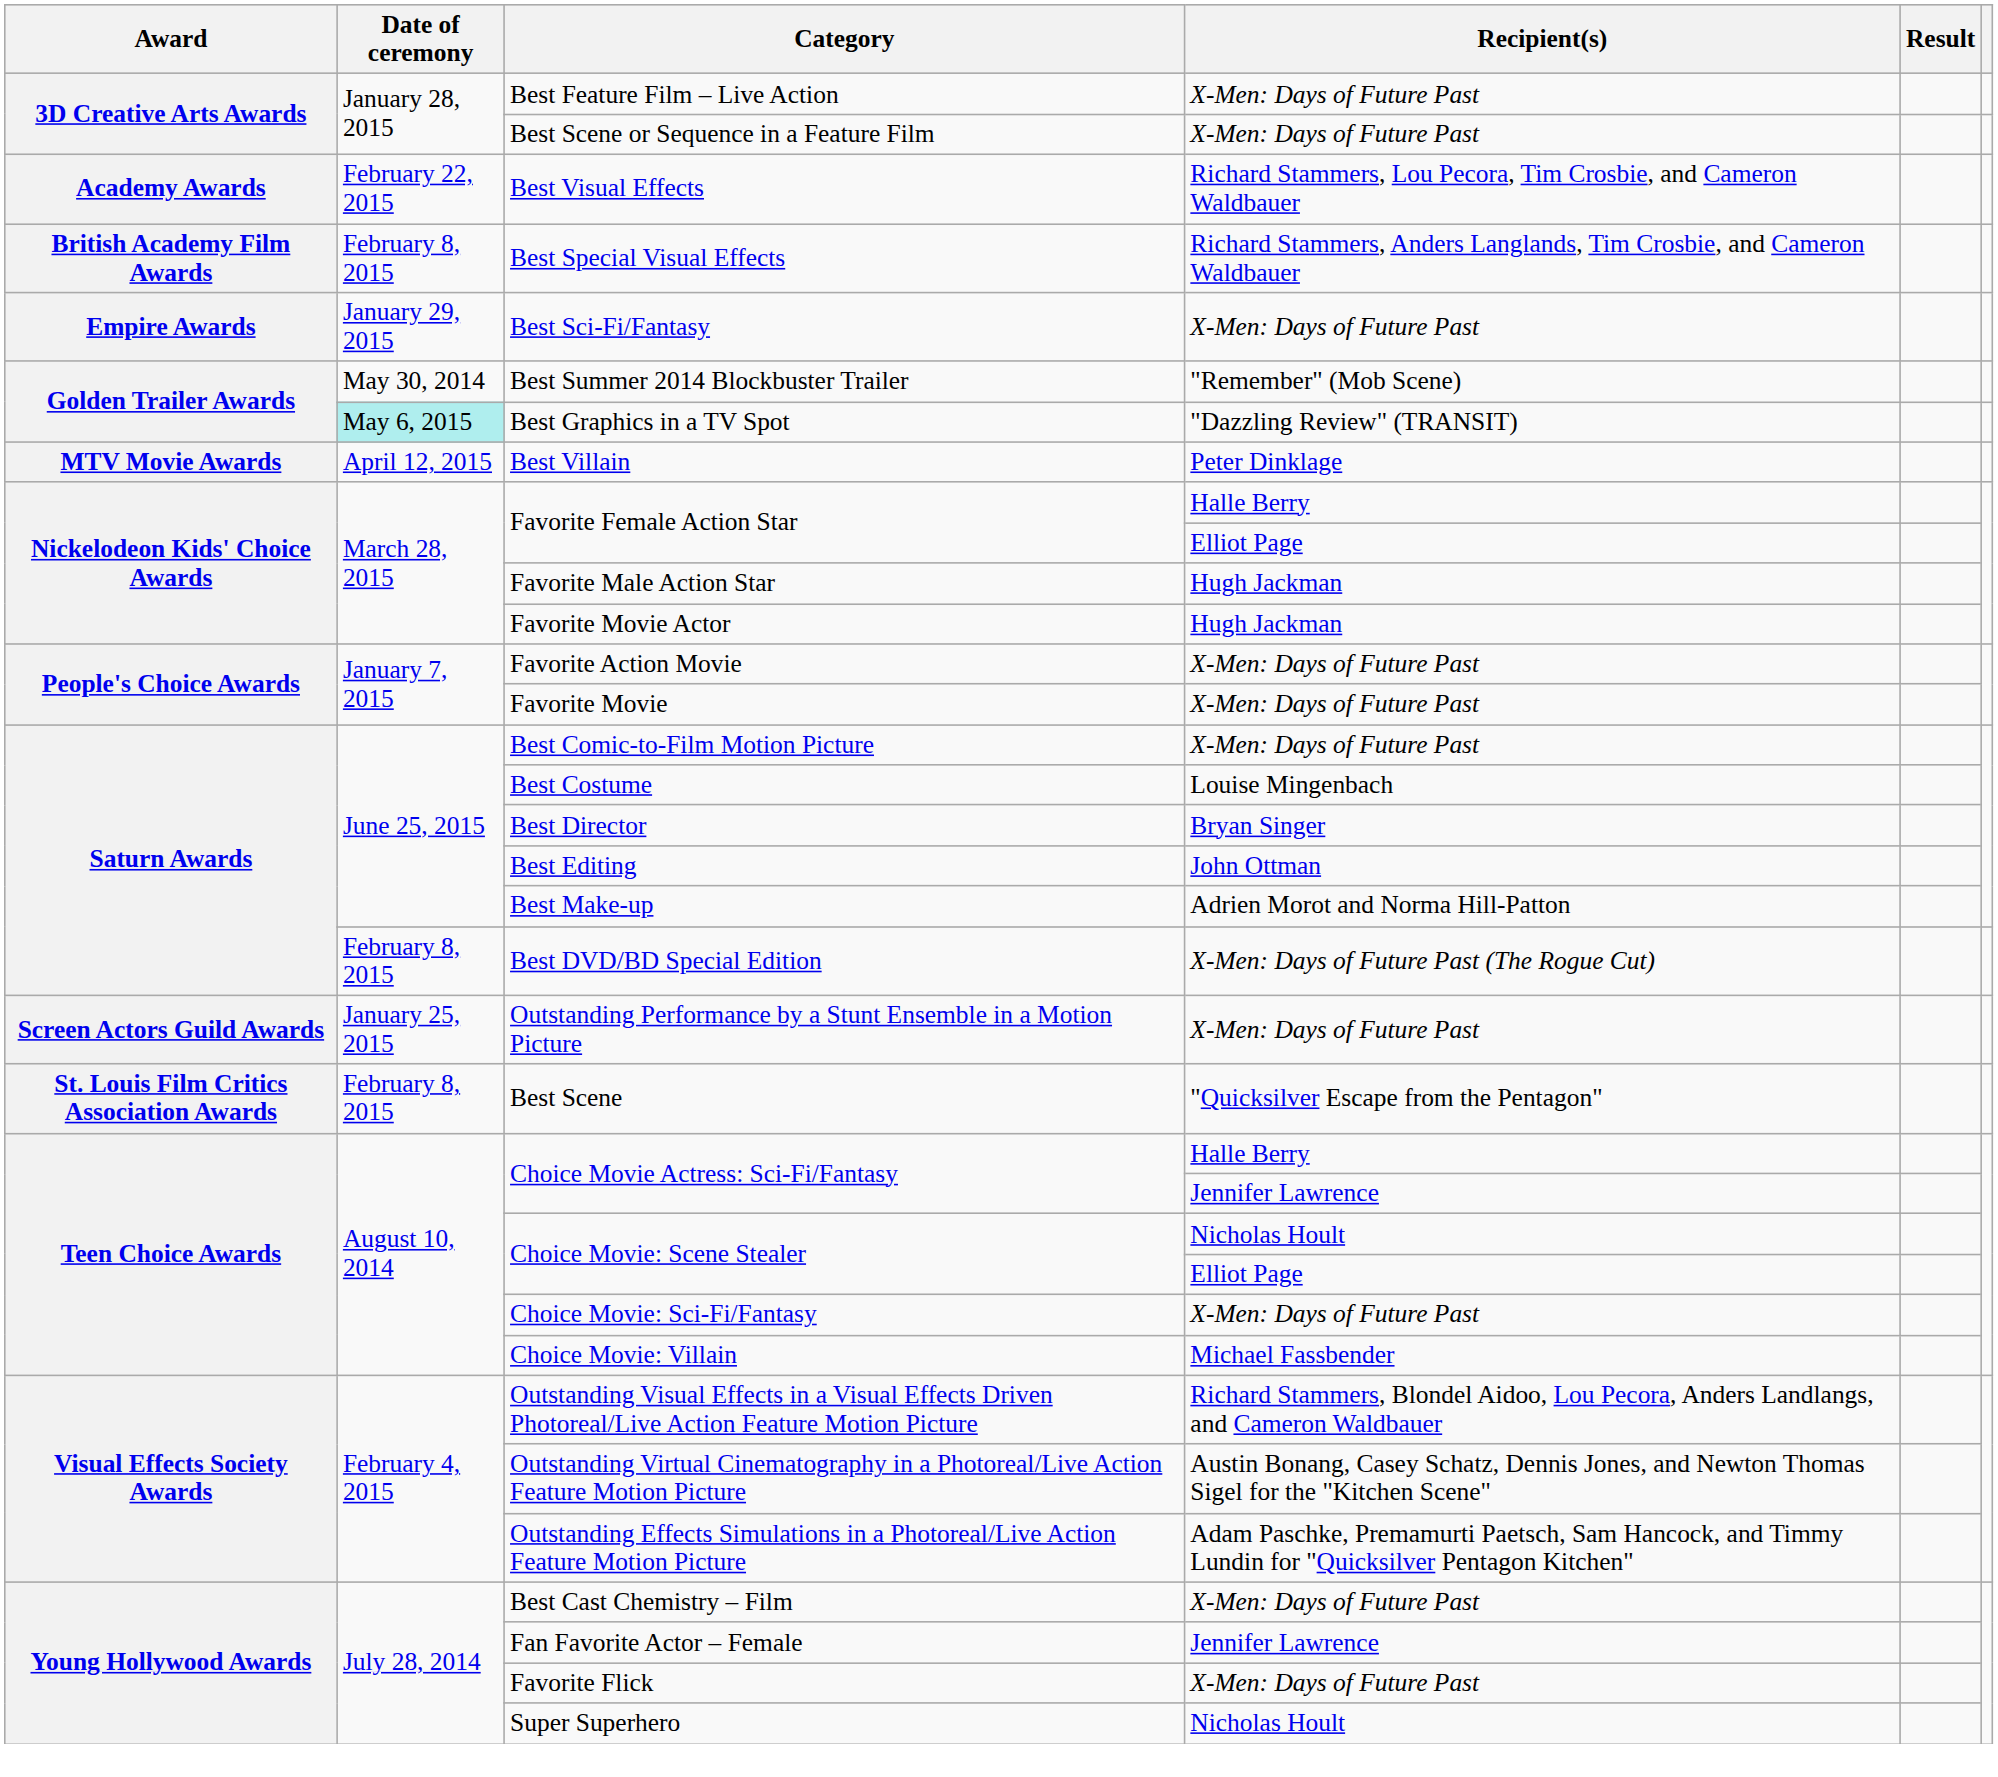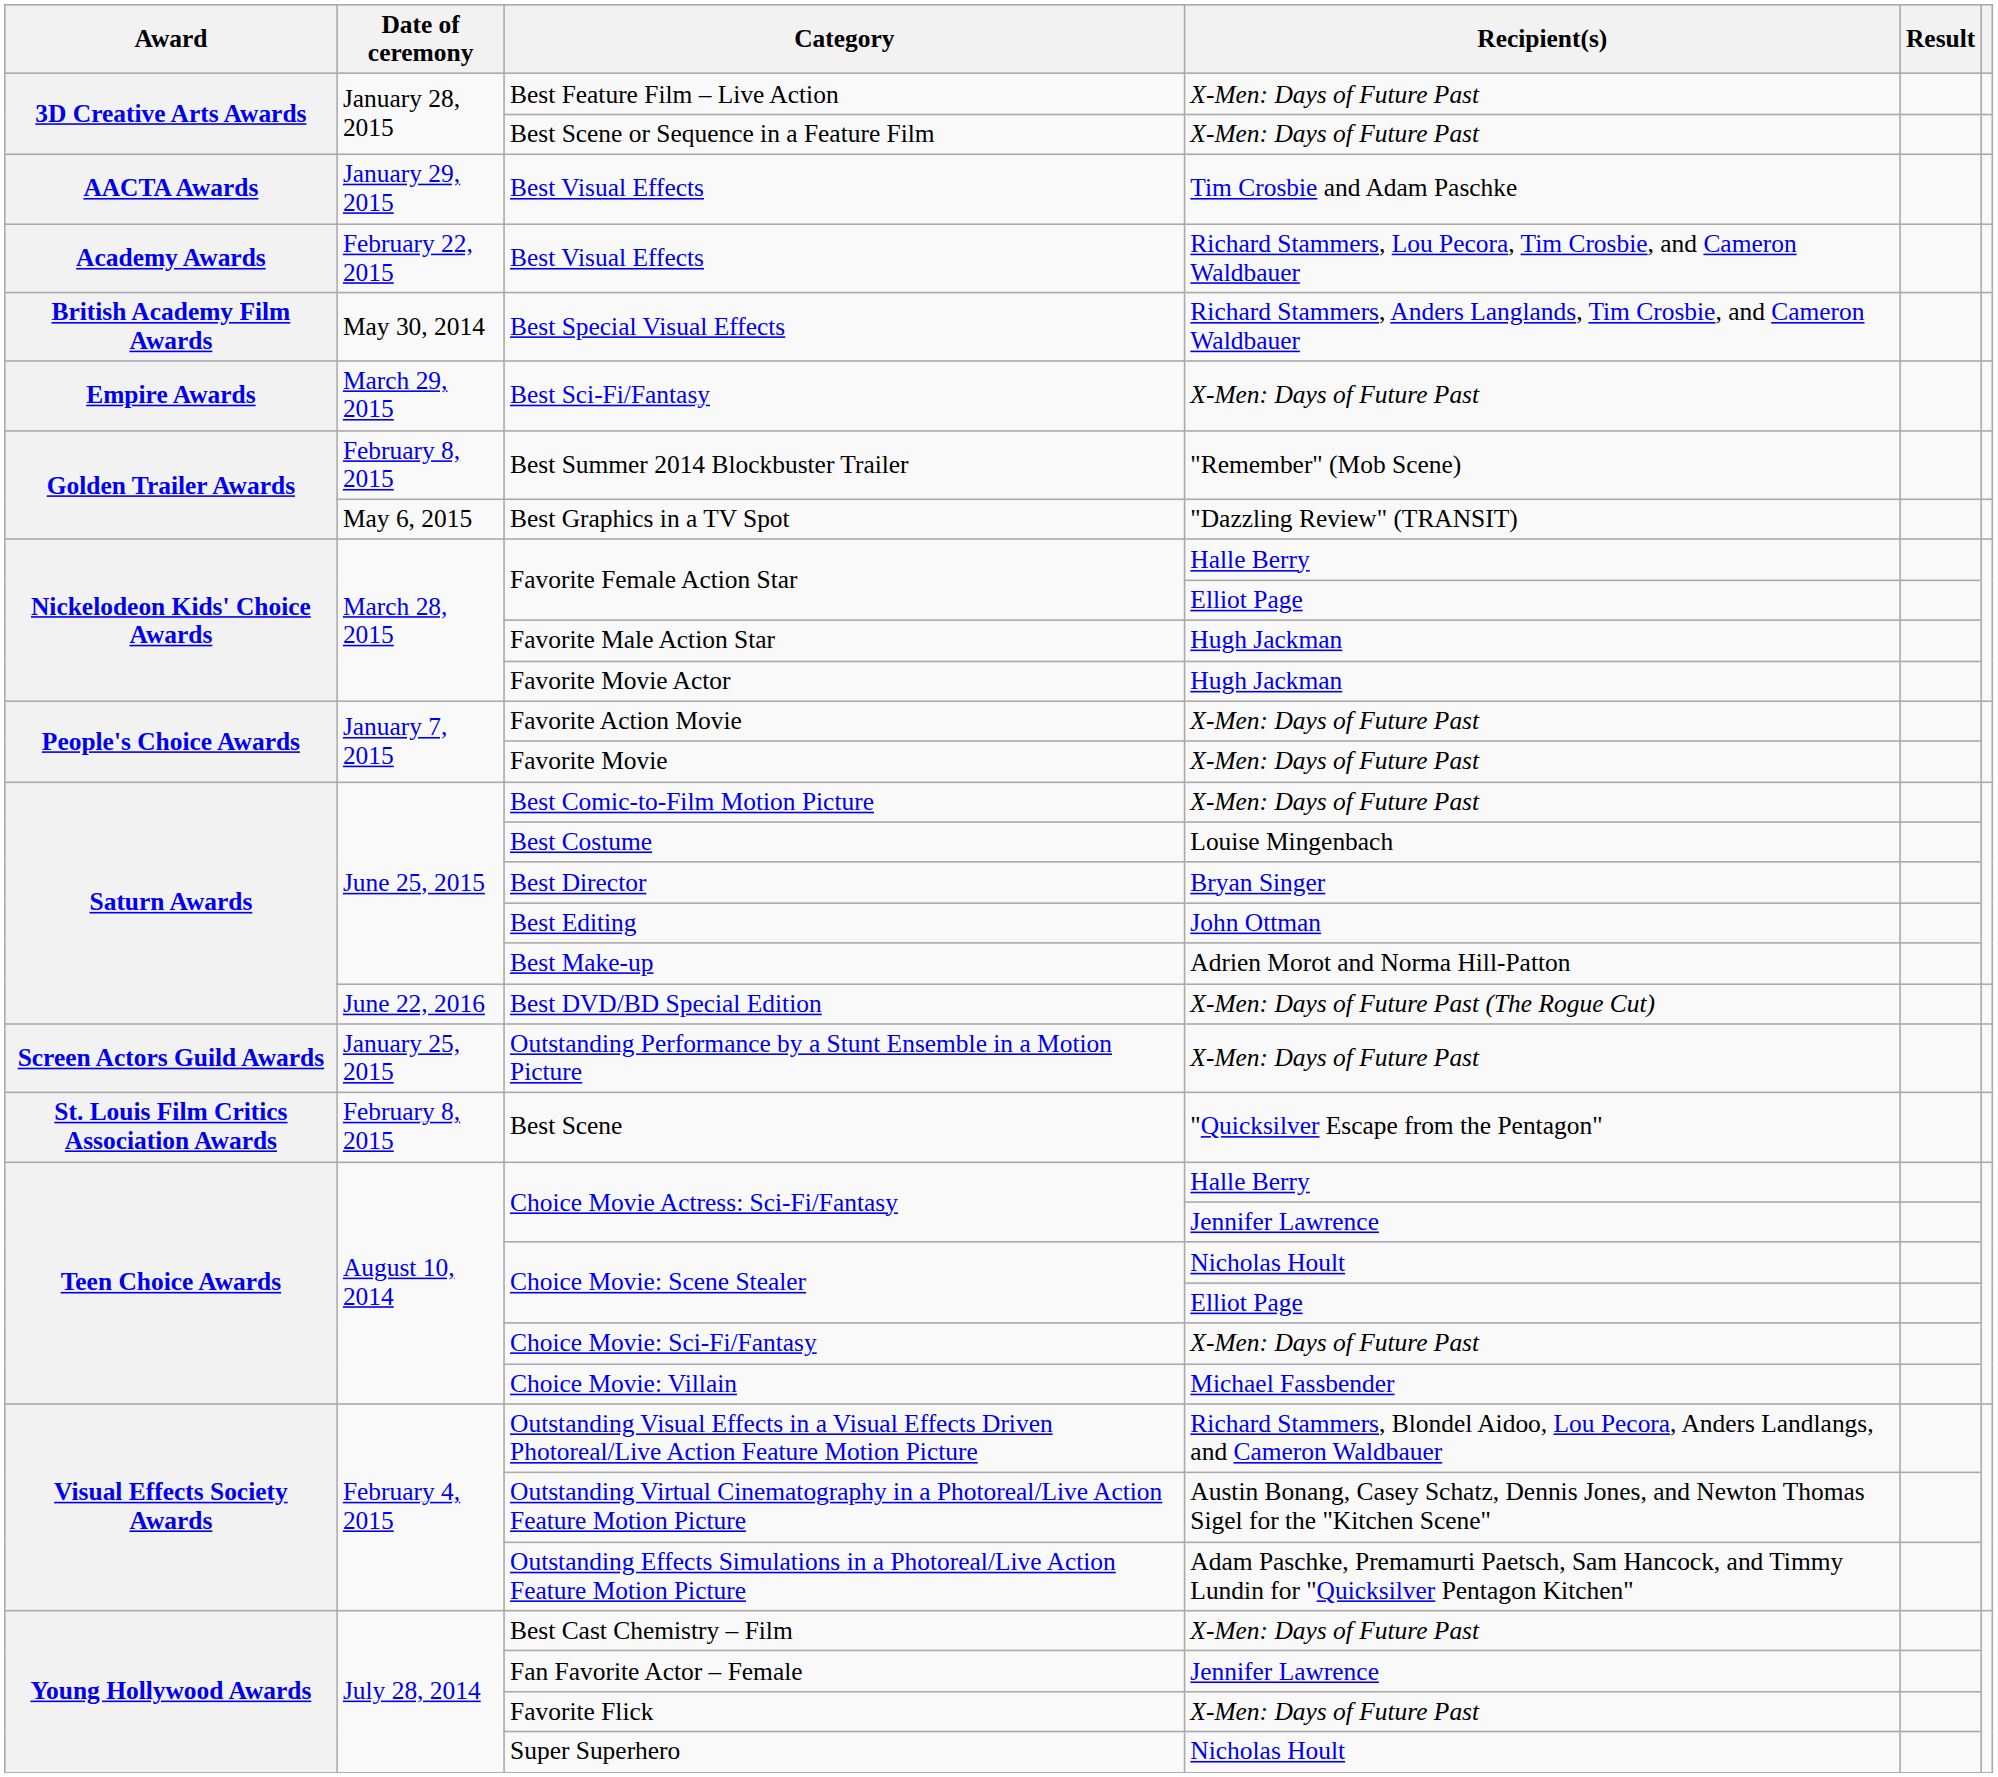 <table class="wikitable sortable plainrowheaders" style="width: 99%;">
 <tr>
 <th scope="col">Award</th>
 <th scope="col">Date of ceremony</th>
 <th scope="col">Category</th>
 <th scope="col">Recipient(s)</th>
 <th scope="col">Result</th>
 <th scope="col" class="unsortable"></th>
 </tr>
 <tr>
 <th scope="rowgroup" rowspan="2"><a href='#'>3D Creative Arts Awards</a></th>
 <td rowspan="2">January 28, 2015</td>
 <td>Best Feature Film – Live Action</td>
 <td><em>X-Men: Days of Future Past</em></td>
 <td></td>
 <td style="text-align:center;"></td>
 </tr>
 <tr>
 <td>Best Scene or Sequence in a Feature Film</td>
 <td><em>X-Men: Days of Future Past</em></td>
 <td></td>
 <td style="text-align:center;"></td>
 </tr>
 <tr>
+<th scope="row"><a href='#'>AACTA Awards</a></th>
+<td><a href='#'>January 29, 2015</a></td>
+<td><a href='#'>Best Visual Effects</a></td>
+<td data-sort-value="Crosbie"><a href='#'>Tim Crosbie</a> and Adam Paschke</td>
+<td></td>
+<td style="text-align:center;"><br></td>
+</tr>
+<tr>
 <th scope="row"><a href='#'>Academy Awards</a></th>
 <td><a href='#'>February 22, 2015</a></td>
 <td><a href='#'>Best Visual Effects</a></td>
 <td data-sort-value="Stammers"><a href='#'>Richard Stammers</a>, <a href='#'>Lou Pecora</a>, <a href='#'>Tim Crosbie</a>, and <a href='#'>Cameron Waldbauer</a></td>
 <td></td>
 <td style="text-align:center;"></td>
 </tr>
 <tr>
 <th scope="row"><a href='#'>British Academy Film Awards</a></th>
-<td><a href='#'>February 8, 2015</a></td>
+<td>May 30, 2014</td>
 <td><a href='#'>Best Special Visual Effects</a></td>
 <td data-sort-value="Stammers"><a href='#'>Richard Stammers</a>, <a href='#'>Anders Langlands</a>, <a href='#'>Tim Crosbie</a>, and <a href='#'>Cameron Waldbauer</a></td>
 <td></td>
 <td style="text-align:center;"></td>
 </tr>
 <tr>
 <th scope="row"><a href='#'>Empire Awards</a></th>
-<td><a href='#'>January 29, 2015</a></td>
+<td><a href='#'>March 29, 2015</a></td>
 <td><a href='#'>Best Sci-Fi/Fantasy</a></td>
 <td><em>X-Men: Days of Future Past</em></td>
 <td></td>
 <td style="text-align:center;"></td>
 </tr>
 <tr>
 <th scope="rowgroup" rowspan="2"><a href='#'>Golden Trailer Awards</a></th>
-<td>May 30, 2014</td>
+<td><a href='#'>February 8, 2015</a></td>
 <td>Best Summer 2014 Blockbuster Trailer</td>
 <td data-sort-value="Remember">"Remember" (Mob Scene)</td>
 <td></td>
 <td style="text-align:center;"><br></td>
 </tr>
 <tr>
-<td style="background: paleturquoise;">May 6, 2015</td>
+<td>May 6, 2015</td>
 <td>Best Graphics in a TV Spot</td>
 <td data-sort-value="Dazzling Review">"Dazzling Review" (TRANSIT)</td>
 <td></td>
 <td style="text-align:center;"><br></td>
-</tr>
-<tr>
-<th scope="row"><a href='#'>MTV Movie Awards</a></th>
-<td><a href='#'>April 12, 2015</a></td>
-<td><a href='#'>Best Villain</a></td>
-<td data-sort-value="Dinklage"><a href='#'>Peter Dinklage</a></td>
-<td></td>
-<td style="text-align:center;"></td>
 </tr>
 <tr>
 <th scope="rowgroup" rowspan="4"><a href='#'>Nickelodeon Kids' Choice Awards</a></th>
 <td rowspan="4"><a href='#'>March 28, 2015</a></td>
 <td rowspan="2">Favorite Female Action Star</td>
 <td data-sort-value="Berry"><a href='#'>Halle Berry</a></td>
 <td></td>
 <td rowspan="4" style="text-align:center;"></td>
 </tr>
 <tr>
 <td data-sort-value="Page"><a href='#'>Elliot Page</a></td>
 <td></td>
 </tr>
 <tr>
 <td>Favorite Male Action Star</td>
 <td data-sort-value="Jackman"><a href='#'>Hugh Jackman</a></td>
 <td></td>
 </tr>
 <tr>
 <td>Favorite Movie Actor</td>
 <td data-sort-value="Jackman"><a href='#'>Hugh Jackman</a></td>
 <td></td>
 </tr>
 <tr>
 <th scope="rowgroup" rowspan="2"><a href='#'>People's Choice Awards</a></th>
 <td rowspan="2"><a href='#'>January 7, 2015</a></td>
 <td>Favorite Action Movie</td>
 <td><em>X-Men: Days of Future Past</em></td>
 <td></td>
 <td rowspan="2" style="text-align:center;"></td>
 </tr>
 <tr>
 <td>Favorite Movie</td>
 <td><em>X-Men: Days of Future Past</em></td>
 <td></td>
 </tr>
 <tr>
 <th scope="rowgroup" rowspan="6"><a href='#'>Saturn Awards</a></th>
 <td rowspan="5"><a href='#'>June 25, 2015</a></td>
 <td><a href='#'>Best Comic-to-Film Motion Picture</a></td>
 <td><em>X-Men: Days of Future Past</em></td>
 <td></td>
 <td rowspan="5" style="text-align:center;"></td>
 </tr>
 <tr>
 <td><a href='#'>Best Costume</a></td>
 <td data-sort-value="Mingenbach">Louise Mingenbach</td>
 <td></td>
 </tr>
 <tr>
 <td><a href='#'>Best Director</a></td>
 <td data-sort-value="Singer"><a href='#'>Bryan Singer</a></td>
 <td></td>
 </tr>
 <tr>
 <td><a href='#'>Best Editing</a></td>
 <td data-sort-value="Ottman"><a href='#'>John Ottman</a></td>
 <td></td>
 </tr>
 <tr>
 <td><a href='#'>Best Make-up</a></td>
 <td data-sort-value="Morot">Adrien Morot and Norma Hill-Patton</td>
 <td></td>
 </tr>
 <tr>
-<td><a href='#'>February 8, 2015</a></td>
+<td><a href='#'>June 22, 2016</a></td>
 <td><a href='#'>Best DVD/BD Special Edition</a></td>
 <td><em>X-Men: Days of Future Past (The Rogue Cut)</em></td>
 <td></td>
 <td style="text-align:center;"><br></td>
 </tr>
 <tr>
 <th scope="row"><a href='#'>Screen Actors Guild Awards</a></th>
 <td><a href='#'>January 25, 2015</a></td>
 <td><a href='#'>Outstanding Performance by a Stunt Ensemble in a Motion Picture</a></td>
 <td><em>X-Men: Days of Future Past</em></td>
 <td></td>
 <td style="text-align:center;"></td>
 </tr>
 <tr>
 <th scope="row"><a href='#'>St. Louis Film Critics Association Awards</a></th>
 <td><a href='#'>February 8, 2015</a></td>
 <td>Best Scene</td>
 <td data-sort-value="Quicksilver Escape from the Pentagon">"<a href='#'>Quicksilver</a> Escape from the Pentagon"</td>
 <td></td>
 <td style="text-align:center;"><br></td>
 </tr>
 <tr>
 <th scope="rowgroup" rowspan="6"><a href='#'>Teen Choice Awards</a></th>
 <td rowspan="6"><a href='#'>August 10, 2014</a></td>
 <td rowspan="2"><a href='#'>Choice Movie Actress: Sci-Fi/Fantasy</a></td>
 <td data-sort-value="Berry"><a href='#'>Halle Berry</a></td>
 <td></td>
 <td rowspan="6" style="text-align:center;"></td>
 </tr>
 <tr>
 <td data-sort-value="Lawrence"><a href='#'>Jennifer Lawrence</a></td>
 <td></td>
 </tr>
 <tr>
 <td rowspan="2"><a href='#'>Choice Movie: Scene Stealer</a></td>
 <td data-sort-value="Hoult"><a href='#'>Nicholas Hoult</a></td>
 <td></td>
 </tr>
 <tr>
 <td data-sort-value="Page"><a href='#'>Elliot Page</a></td>
 <td></td>
 </tr>
 <tr>
 <td><a href='#'>Choice Movie: Sci-Fi/Fantasy</a></td>
 <td><em>X-Men: Days of Future Past</em></td>
 <td></td>
 </tr>
 <tr>
 <td><a href='#'>Choice Movie: Villain</a></td>
 <td data-sort-value="Fassbender"><a href='#'>Michael Fassbender</a></td>
 <td></td>
 </tr>
 <tr>
 <th scope="rowgroup" rowspan="3"><a href='#'>Visual Effects Society Awards</a></th>
 <td rowspan="3"><a href='#'>February 4, 2015</a></td>
 <td><a href='#'>Outstanding Visual Effects in a Visual Effects Driven Photoreal/Live Action Feature Motion Picture</a></td>
 <td data-sort-value="Stammers"><a href='#'>Richard Stammers</a>, Blondel Aidoo, <a href='#'>Lou Pecora</a>, Anders Landlangs, and <a href='#'>Cameron Waldbauer</a></td>
 <td></td>
 <td rowspan="3" style="text-align:center;"><br></td>
 </tr>
 <tr>
 <td><a href='#'>Outstanding Virtual Cinematography in a Photoreal/Live Action Feature Motion Picture</a></td>
 <td data-sort-value="Bonang">Austin Bonang, Casey Schatz, Dennis Jones, and Newton Thomas Sigel for the "Kitchen Scene"</td>
 <td></td>
 </tr>
 <tr>
 <td><a href='#'>Outstanding Effects Simulations in a Photoreal/Live Action Feature Motion Picture</a></td>
 <td data-sort-value="Paschke">Adam Paschke, Premamurti Paetsch, Sam Hancock, and Timmy Lundin for "<a href='#'>Quicksilver</a> Pentagon Kitchen"</td>
 <td></td>
 </tr>
 <tr>
 <th scope="rowgroup" rowspan="4"><a href='#'>Young Hollywood Awards</a></th>
 <td rowspan="4"><a href='#'>July 28, 2014</a></td>
 <td>Best Cast Chemistry – Film</td>
 <td><em>X-Men: Days of Future Past</em></td>
 <td></td>
 <td rowspan="4" style="text-align:center;"><br></td>
 </tr>
 <tr>
 <td>Fan Favorite Actor – Female</td>
 <td data-sort-value="Lawrence"><a href='#'>Jennifer Lawrence</a></td>
 <td></td>
 </tr>
 <tr>
 <td>Favorite Flick</td>
 <td><em>X-Men: Days of Future Past</em></td>
 <td></td>
 </tr>
 <tr>
 <td>Super Superhero</td>
 <td data-sort-value="Hoult"><a href='#'>Nicholas Hoult</a></td>
 <td></td>
 </tr>
 </table>
